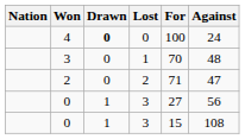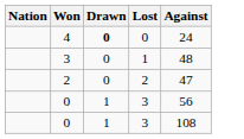 <table class="wikitable" style="text-align: center;">
 <tr>
 <th>Nation</th>
 <th>Won</th>
 <th>Drawn</th>
 <th>Lost</th>
-<th>For</th>
 <th>Against</th>
 </tr>
 <tr>
 <td align="left"></td>
 <td>4</td>
 <td><strong>0</strong></td>
 <td>0</td>
-<td>100</td>
 <td>24</td>
 </tr>
 <tr>
 <td align="left"></td>
 <td>3</td>
 <td>0</td>
 <td>1</td>
-<td>70</td>
 <td>48</td>
 </tr>
 <tr>
 <td align="left"></td>
 <td>2</td>
 <td>0</td>
 <td>2</td>
-<td>71</td>
 <td>47</td>
 </tr>
 <tr>
 <td align="left"></td>
 <td>0</td>
 <td>1</td>
 <td>3</td>
-<td>27</td>
 <td>56</td>
 </tr>
 <tr>
 <td align="left"></td>
 <td>0</td>
 <td>1</td>
 <td>3</td>
-<td>15</td>
 <td>108</td>
 </tr>
 </table>
